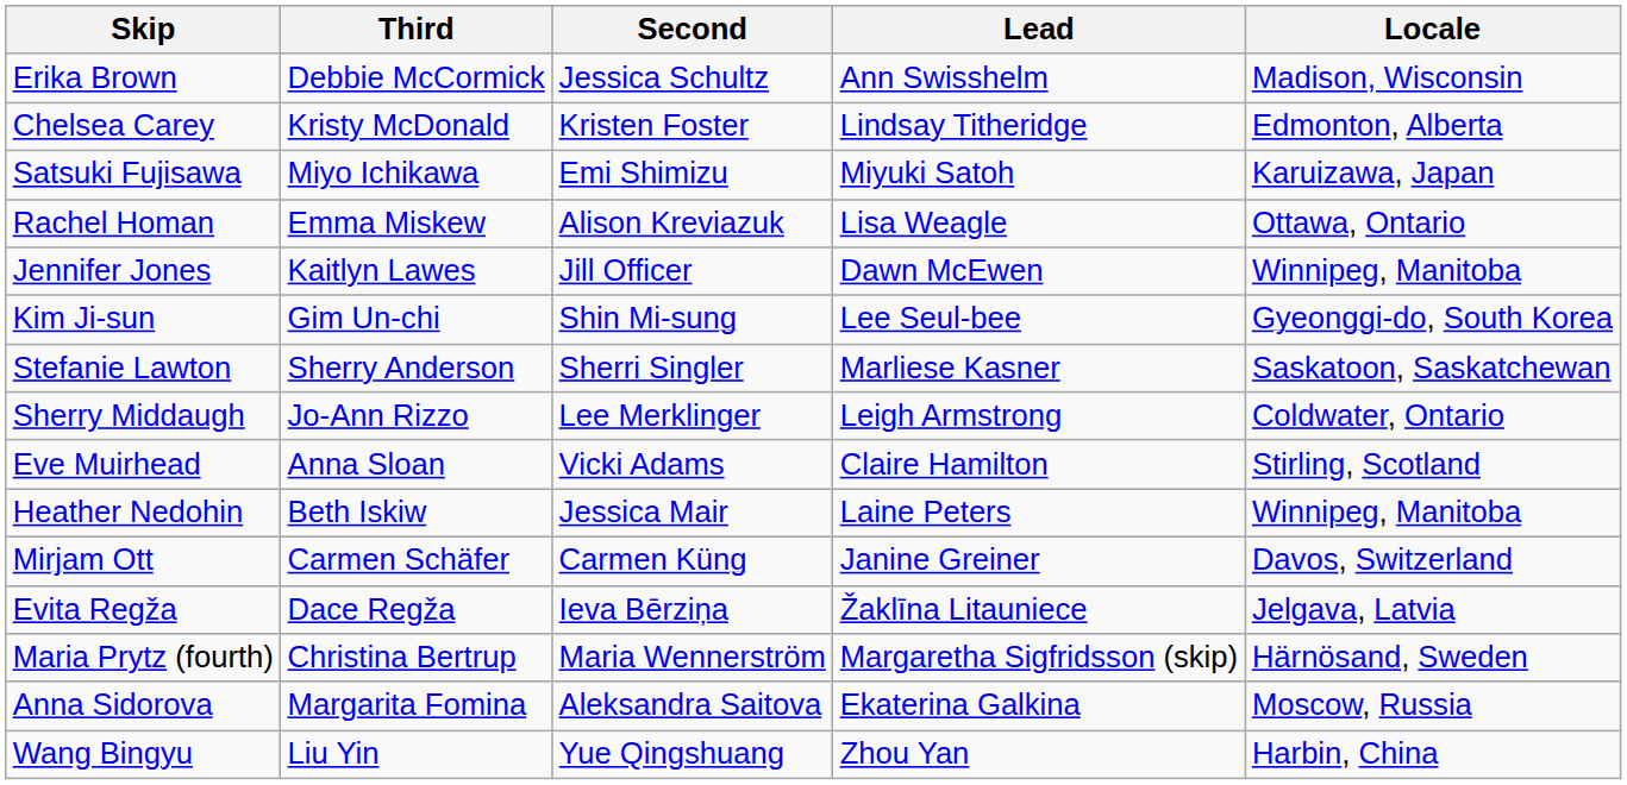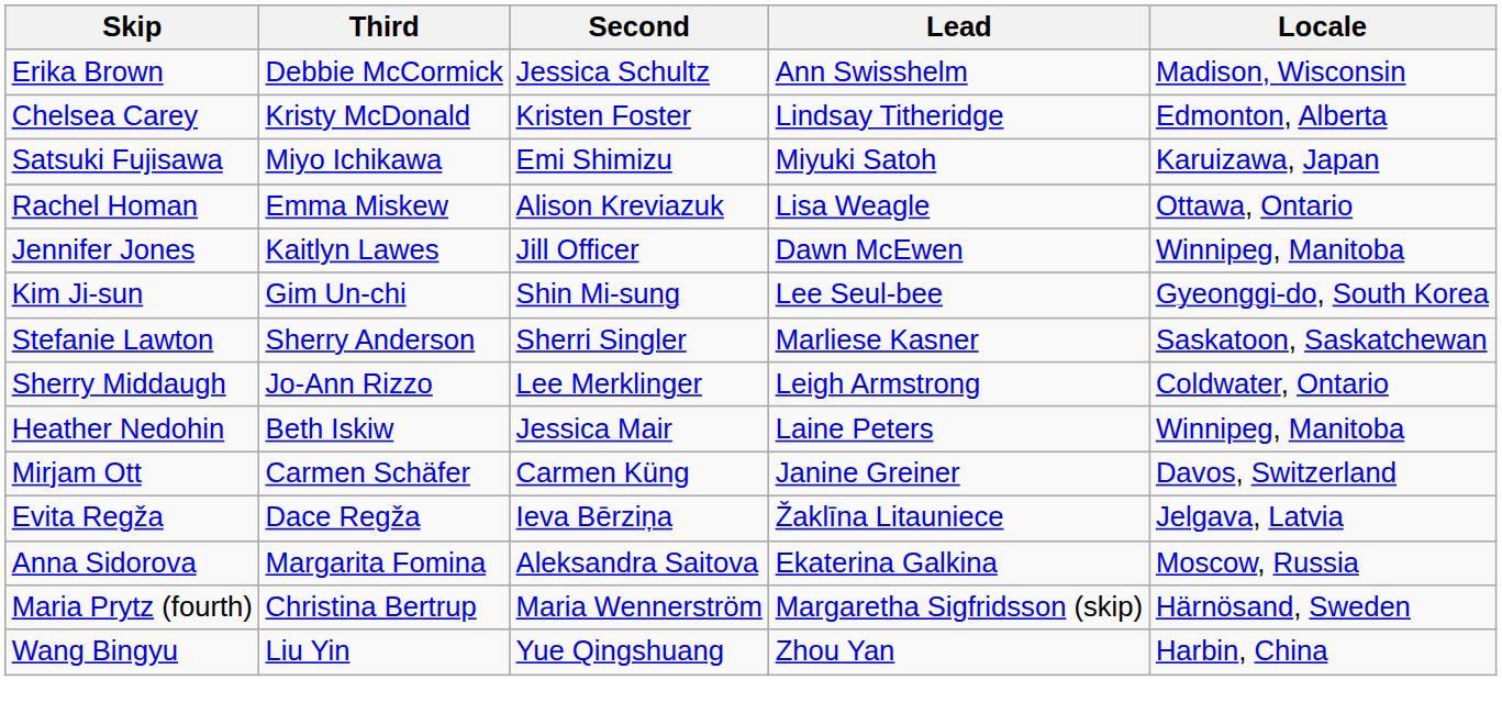 <table class=wikitable>
 <tr>
 <th>Skip</th>
 <th>Third</th>
 <th>Second</th>
 <th>Lead</th>
 <th>Locale</th>
 </tr>
 <tr>
 <td><a href='#'>Erika Brown</a></td>
 <td><a href='#'>Debbie McCormick</a></td>
 <td><a href='#'>Jessica Schultz</a></td>
 <td><a href='#'>Ann Swisshelm</a></td>
 <td> <a href='#'>Madison, Wisconsin</a></td>
 </tr>
 <tr>
 <td><a href='#'>Chelsea Carey</a></td>
 <td><a href='#'>Kristy McDonald</a></td>
 <td><a href='#'>Kristen Foster</a></td>
 <td><a href='#'>Lindsay Titheridge</a></td>
 <td> <a href='#'>Edmonton</a>, <a href='#'>Alberta</a></td>
 </tr>
 <tr>
 <td><a href='#'>Satsuki Fujisawa</a></td>
 <td><a href='#'>Miyo Ichikawa</a></td>
 <td><a href='#'>Emi Shimizu</a></td>
 <td><a href='#'>Miyuki Satoh</a></td>
 <td> <a href='#'>Karuizawa</a>, <a href='#'>Japan</a></td>
 </tr>
 <tr>
 <td><a href='#'>Rachel Homan</a></td>
 <td><a href='#'>Emma Miskew</a></td>
 <td><a href='#'>Alison Kreviazuk</a></td>
 <td><a href='#'>Lisa Weagle</a></td>
 <td> <a href='#'>Ottawa</a>, <a href='#'>Ontario</a></td>
 </tr>
 <tr>
 <td><a href='#'>Jennifer Jones</a></td>
 <td><a href='#'>Kaitlyn Lawes</a></td>
 <td><a href='#'>Jill Officer</a></td>
 <td><a href='#'>Dawn McEwen</a></td>
 <td> <a href='#'>Winnipeg</a>, <a href='#'>Manitoba</a></td>
 </tr>
 <tr>
 <td><a href='#'>Kim Ji-sun</a></td>
 <td><a href='#'>Gim Un-chi</a></td>
 <td><a href='#'>Shin Mi-sung</a></td>
 <td><a href='#'>Lee Seul-bee</a></td>
 <td> <a href='#'>Gyeonggi-do</a>, <a href='#'>South Korea</a></td>
 </tr>
 <tr>
 <td><a href='#'>Stefanie Lawton</a></td>
 <td><a href='#'>Sherry Anderson</a></td>
 <td><a href='#'>Sherri Singler</a></td>
 <td><a href='#'>Marliese Kasner</a></td>
 <td> <a href='#'>Saskatoon</a>, <a href='#'>Saskatchewan</a></td>
 </tr>
 <tr>
 <td><a href='#'>Sherry Middaugh</a></td>
 <td><a href='#'>Jo-Ann Rizzo</a></td>
 <td><a href='#'>Lee Merklinger</a></td>
 <td><a href='#'>Leigh Armstrong</a></td>
 <td> <a href='#'>Coldwater</a>, <a href='#'>Ontario</a></td>
 </tr>
 <tr>
-<td><a href='#'>Eve Muirhead</a></td>
-<td><a href='#'>Anna Sloan</a></td>
-<td><a href='#'>Vicki Adams</a></td>
-<td><a href='#'>Claire Hamilton</a></td>
-<td> <a href='#'>Stirling</a>, <a href='#'>Scotland</a></td>
-</tr>
-<tr>
 <td><a href='#'>Heather Nedohin</a></td>
 <td><a href='#'>Beth Iskiw</a></td>
 <td><a href='#'>Jessica Mair</a></td>
 <td><a href='#'>Laine Peters</a></td>
 <td> <a href='#'>Winnipeg</a>, <a href='#'>Manitoba</a></td>
 </tr>
 <tr>
 <td><a href='#'>Mirjam Ott</a></td>
 <td><a href='#'>Carmen Schäfer</a></td>
 <td><a href='#'>Carmen Küng</a></td>
 <td><a href='#'>Janine Greiner</a></td>
 <td> <a href='#'>Davos</a>, <a href='#'>Switzerland</a></td>
 </tr>
 <tr>
 <td><a href='#'>Evita Regža</a></td>
 <td><a href='#'>Dace Regža</a></td>
 <td><a href='#'>Ieva Bērziņa</a></td>
 <td><a href='#'>Žaklīna Litauniece</a></td>
 <td> <a href='#'>Jelgava</a>, <a href='#'>Latvia</a></td>
 </tr>
 <tr>
+<td><a href='#'>Anna Sidorova</a></td>
+<td><a href='#'>Margarita Fomina</a></td>
+<td><a href='#'>Aleksandra Saitova</a></td>
+<td><a href='#'>Ekaterina Galkina</a></td>
+<td> <a href='#'>Moscow</a>, <a href='#'>Russia</a></td>
+</tr>
+<tr>
 <td><a href='#'>Maria Prytz</a> (fourth)</td>
 <td><a href='#'>Christina Bertrup</a></td>
 <td><a href='#'>Maria Wennerström</a></td>
 <td><a href='#'>Margaretha Sigfridsson</a> (skip)</td>
 <td> <a href='#'>Härnösand</a>, <a href='#'>Sweden</a></td>
-</tr>
-<tr>
-<td><a href='#'>Anna Sidorova</a></td>
-<td><a href='#'>Margarita Fomina</a></td>
-<td><a href='#'>Aleksandra Saitova</a></td>
-<td><a href='#'>Ekaterina Galkina</a></td>
-<td> <a href='#'>Moscow</a>, <a href='#'>Russia</a></td>
 </tr>
 <tr>
 <td><a href='#'>Wang Bingyu</a></td>
 <td><a href='#'>Liu Yin</a></td>
 <td><a href='#'>Yue Qingshuang</a></td>
 <td><a href='#'>Zhou Yan</a></td>
 <td> <a href='#'>Harbin</a>, <a href='#'>China</a></td>
 </tr>
 </table>
